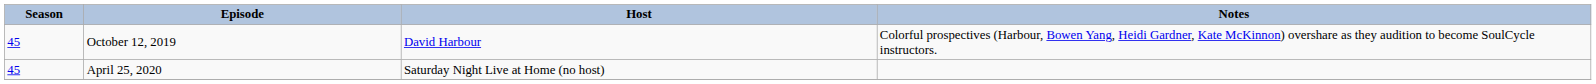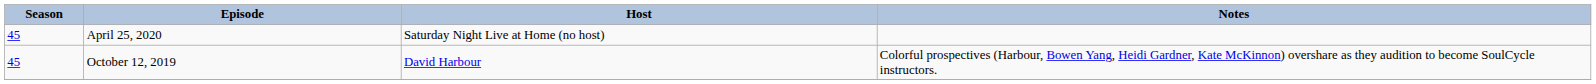 <table class="wikitable" style="width:100%;">
 <tr>
 <th style="background:#B0C4DE;" width="5%">Season</th>
 <th style="background:#B0C4DE;" width="20%">Episode</th>
 <th style="background:#B0C4DE;" width="30%">Host</th>
 <th style="background:#B0C4DE;" width="45%">Notes</th>
 </tr>
 <tr>
 <td><a href='#'>45</a></td>
+<td>April 25, 2020</td>
+<td>Saturday Night Live at Home (no host)</td>
+<td></td>
+</tr>
+<tr>
+<td><a href='#'>45</a></td>
 <td>October 12, 2019</td>
 <td><a href='#'>David Harbour</a></td>
 <td>Colorful prospectives (Harbour, <a href='#'>Bowen Yang</a>, <a href='#'>Heidi Gardner</a>, <a href='#'>Kate McKinnon</a>) overshare as they audition to become SoulCycle instructors.</td>
 </tr>
 <tr>
-<td><a href='#'>45</a></td>
-<td>April 25, 2020</td>
-<td>Saturday Night Live at Home (no host)</td>
-<td></td>
-</tr>
-<tr>
 </tr>
 </table>
